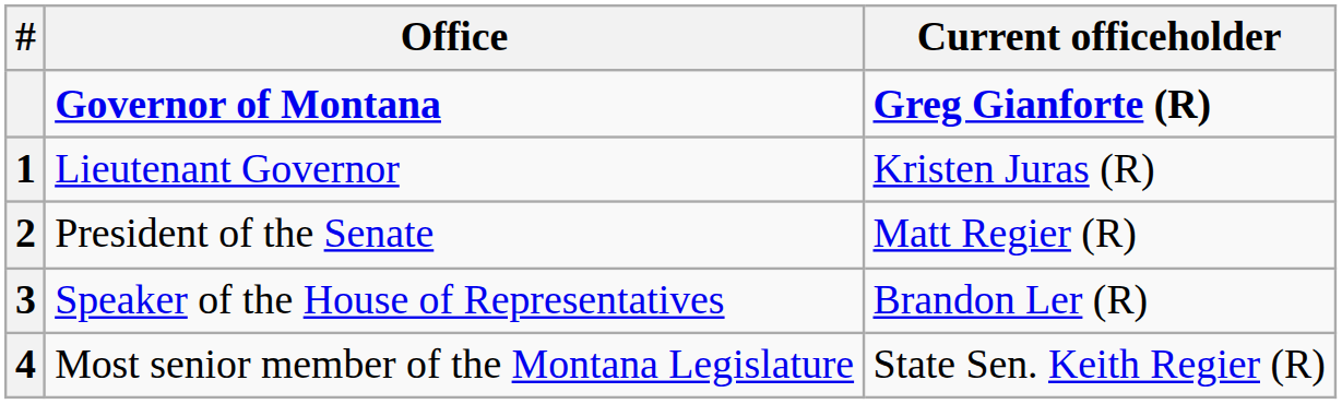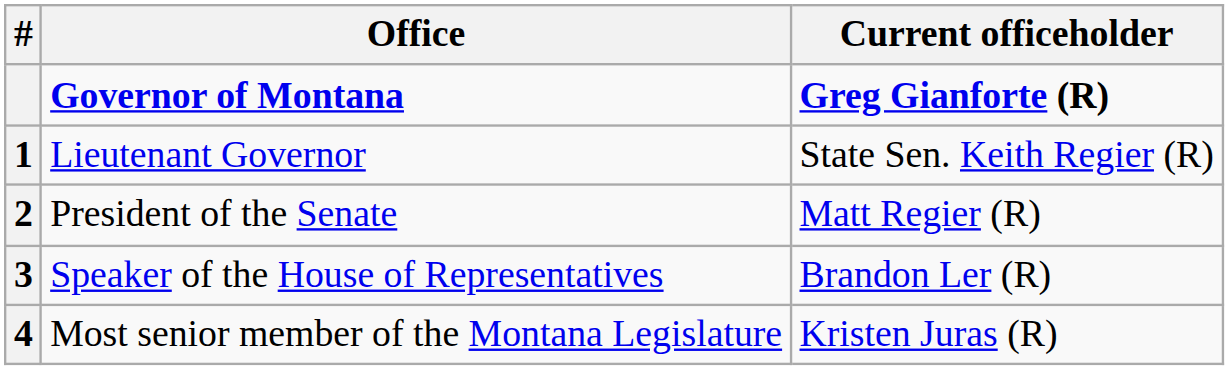 <table class=wikitable>
 <tr>
 <th>#</th>
 <th>Office</th>
 <th>Current officeholder</th>
 </tr>
 <tr>
 <th></th>
 <td><strong><a href='#'>Governor of Montana</a></strong></td>
 <td><strong><a href='#'>Greg Gianforte</a> (R)</strong></td>
 </tr>
 <tr>
 <th>1</th>
 <td><a href='#'>Lieutenant Governor</a></td>
-<td><a href='#'>Kristen Juras</a> (R)</td>
+<td>State Sen. <a href='#'>Keith Regier</a> (R)</td>
 </tr>
 <tr>
 <th>2</th>
 <td>President of the <a href='#'>Senate</a></td>
 <td><a href='#'>Matt Regier</a> (R)</td>
 </tr>
 <tr>
 <th>3</th>
 <td><a href='#'>Speaker</a> of the <a href='#'>House of Representatives</a></td>
 <td><a href='#'>Brandon Ler</a> (R)</td>
 </tr>
 <tr>
 <th>4</th>
 <td>Most senior member of the <a href='#'>Montana Legislature</a></td>
-<td>State Sen. <a href='#'>Keith Regier</a> (R)</td>
+<td><a href='#'>Kristen Juras</a> (R)</td>
 </tr>
 </table>
